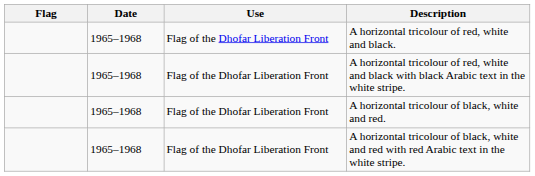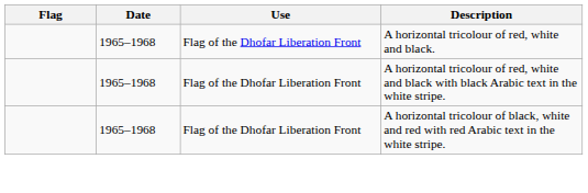 <table class="wikitable">
 <tr>
 <th style="width:110px;">Flag</th>
 <th style="width:100px;">Date</th>
 <th style="width:250px;">Use</th>
 <th style="width:250px;">Description</th>
 </tr>
 <tr>
 <td></td>
 <td>1965–1968</td>
 <td>Flag of the <a href='#'>Dhofar Liberation Front</a></td>
 <td>A horizontal tricolour of red, white and black.</td>
 </tr>
 <tr>
 <td></td>
 <td>1965–1968</td>
 <td>Flag of the Dhofar Liberation Front</td>
 <td>A horizontal tricolour of red, white and black with black Arabic text in the white stripe.</td>
 </tr>
 <tr>
 <td></td>
 <td>1965–1968</td>
 <td>Flag of the Dhofar Liberation Front</td>
-<td>A horizontal tricolour of black, white and red.</td>
-</tr>
-<tr>
-<td></td>
-<td>1965–1968</td>
-<td>Flag of the Dhofar Liberation Front</td>
 <td>A horizontal tricolour of black, white and red with red Arabic text in the white stripe.</td>
 </tr>
 </table>
